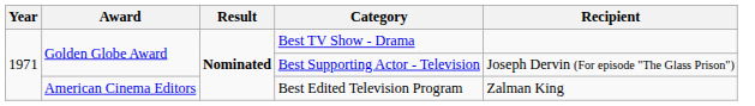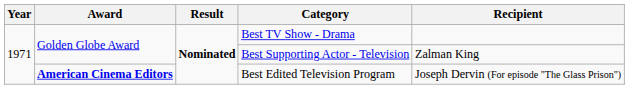 <table class="wikitable" style="font-size: 90%;">
 <tr>
 <th>Year</th>
 <th>Award</th>
 <th>Result</th>
 <th>Category</th>
 <th>Recipient</th>
 </tr>
 <tr>
 <td rowspan=3>1971</td>
 <td rowspan=2><a href='#'>Golden Globe Award</a></td>
 <td rowspan=3><strong>Nominated</strong></td>
 <td><a href='#'>Best TV Show - Drama</a></td>
 <td></td>
 </tr>
 <tr>
 <td><a href='#'>Best Supporting Actor - Television</a></td>
+<td>Zalman King</td>
+</tr>
+<tr>
+<td><strong><a href='#'>American Cinema Editors</a></strong></td>
+<td>Best Edited Television Program</td>
 <td>Joseph Dervin <small>(For episode "The Glass Prison")</small></td>
 </tr>
-<tr>
-<td><a href='#'>American Cinema Editors</a></td>
-<td>Best Edited Television Program</td>
-<td>Zalman King</td>
-</tr>
 </table>
